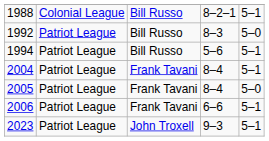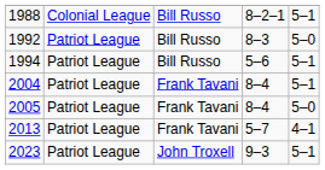 <table class="wikitable">
 <tr>
 </tr>
 <tr>
 <td>1988</td>
 <td><a href='#'>Colonial League</a></td>
 <td><a href='#'>Bill Russo</a></td>
 <td>8–2–1</td>
 <td>5–1</td>
 </tr>
 <tr>
 <td>1992</td>
 <td><a href='#'>Patriot League</a></td>
 <td>Bill Russo</td>
 <td>8–3</td>
 <td>5–0</td>
 </tr>
 <tr>
 <td>1994</td>
 <td>Patriot League</td>
 <td>Bill Russo</td>
 <td>5–6</td>
 <td>5–1</td>
 </tr>
 <tr>
 <td><a href='#'>2004</a></td>
 <td>Patriot League</td>
 <td><a href='#'>Frank Tavani</a></td>
 <td>8–4</td>
 <td>5–1</td>
 </tr>
 <tr>
 <td><a href='#'>2005</a></td>
 <td>Patriot League</td>
 <td>Frank Tavani</td>
 <td>8–4</td>
 <td>5–0</td>
 </tr>
 <tr>
-<td><a href='#'>2006</a></td>
+<td><a href='#'>2013</a></td>
 <td>Patriot League</td>
 <td>Frank Tavani</td>
-<td>6–6</td>
-<td>5–1</td>
+<td>5–7</td>
+<td>4–1</td>
 </tr>
 <tr>
 <td><a href='#'>2023</a></td>
 <td>Patriot League</td>
 <td><a href='#'>John Troxell</a></td>
 <td>9–3</td>
 <td>5–1</td>
 </tr>
 </table>
